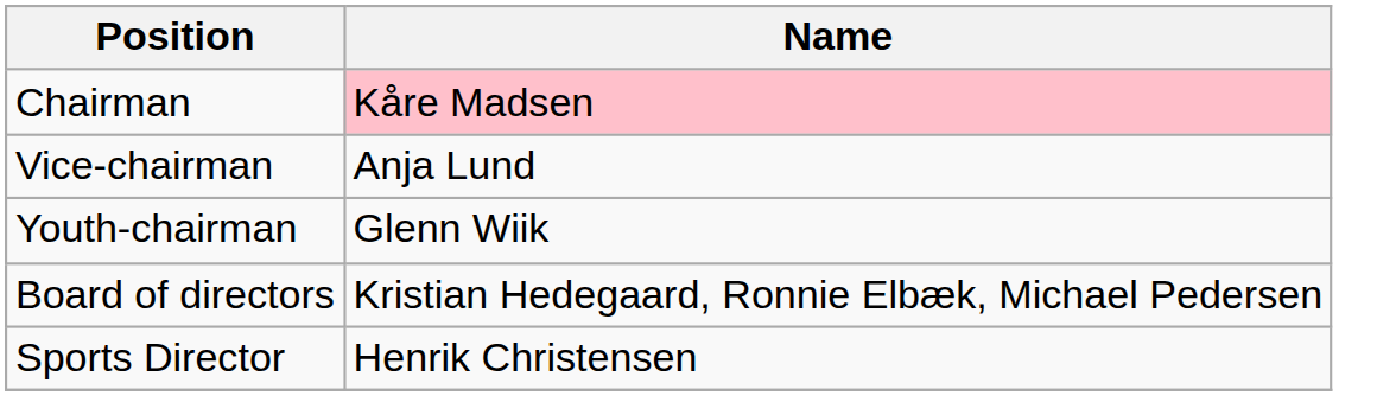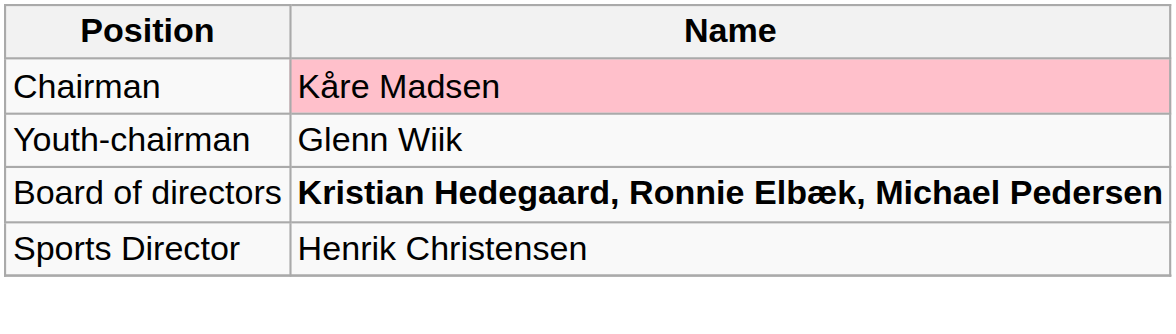 <table class="wikitable">
 <tr>
 <th>Position</th>
 <th>Name</th>
 </tr>
 <tr>
 <td>Chairman</td>
 <td style="background: pink;">Kåre Madsen</td>
 </tr>
 <tr>
-<td>Vice-chairman</td>
-<td>Anja Lund</td>
-</tr>
-<tr>
 <td>Youth-chairman</td>
 <td>Glenn Wiik</td>
 </tr>
 <tr>
 <td>Board of directors</td>
-<td>Kristian Hedegaard, Ronnie Elbæk, Michael Pedersen</td>
+<td><strong>Kristian Hedegaard, Ronnie Elbæk, Michael Pedersen</strong></td>
 </tr>
 <tr>
 <td>Sports Director</td>
 <td>Henrik Christensen</td>
 </tr>
 <tr>
 </tr>
 </table>
